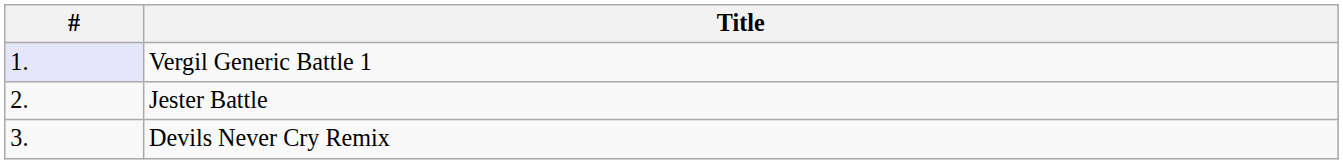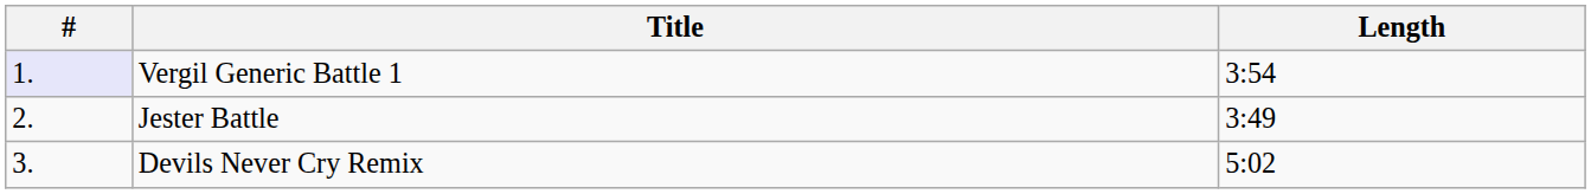 <table class="wikitable" style="width:100%; margin-right:-1em;">
 <tr>
 <th>#</th>
 <th>Title</th>
+<th>Length</th>
 </tr>
 <tr>
 <td style="background: lavender;">1.</td>
 <td>Vergil Generic Battle 1</td>
+<td>3:54</td>
 </tr>
 <tr>
 <td>2.</td>
 <td>Jester Battle</td>
+<td>3:49</td>
 </tr>
 <tr>
 <td>3.</td>
 <td>Devils Never Cry Remix</td>
+<td>5:02</td>
 </tr>
 </table>
